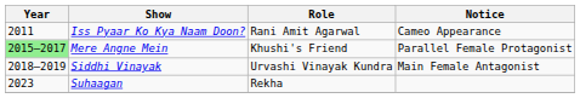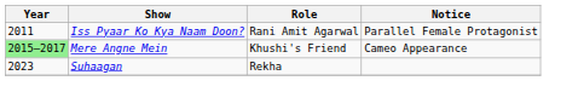 <table class="wikitable sortable">
 <tr>
 <th>Year</th>
 <th>Show</th>
 <th>Role</th>
 <th>Notice</th>
 </tr>
 <tr>
 <td>2011</td>
 <td><em><a href='#'>Iss Pyaar Ko Kya Naam Doon?</a></em></td>
 <td>Rani Amit Agarwal</td>
-<td>Cameo Appearance</td>
+<td>Parallel Female Protagonist</td>
 </tr>
 <tr>
 <td style="background: lightgreen;">2015–2017</td>
 <td><em><a href='#'>Mere Angne Mein</a></em></td>
 <td>Khushi's Friend</td>
-<td>Parallel Female Protagonist</td>
-</tr>
-<tr>
-<td>2018–2019</td>
-<td><em><a href='#'>Siddhi Vinayak</a></em></td>
-<td>Urvashi Vinayak Kundra</td>
-<td>Main Female Antagonist</td>
+<td>Cameo Appearance</td>
 </tr>
 <tr>
 <td>2023</td>
 <td><em><a href='#'> Suhaagan</a></em></td>
 <td>Rekha</td>
 <td></td>
 </tr>
 <tr>
 </tr>
 </table>
